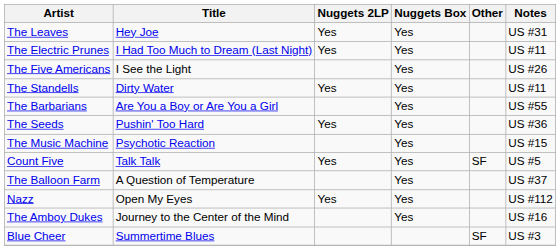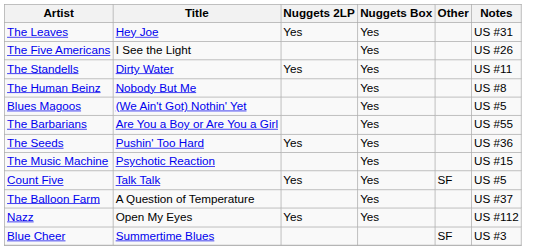 <table class="wikitable sortable">
 <tr>
 <th>Artist</th>
 <th>Title</th>
 <th>Nuggets 2LP</th>
 <th>Nuggets Box</th>
 <th>Other</th>
 <th>Notes</th>
 </tr>
 <tr>
 <td><a href='#'>The Leaves</a></td>
 <td><a href='#'>Hey Joe</a></td>
 <td>Yes</td>
 <td>Yes</td>
 <td></td>
 <td>US #31</td>
 </tr>
 <tr>
-<td><a href='#'>The Electric Prunes</a></td>
-<td><a href='#'>I Had Too Much to Dream (Last Night)</a></td>
-<td>Yes</td>
-<td>Yes</td>
-<td></td>
-<td>US #11</td>
-</tr>
-<tr>
 <td><a href='#'>The Five Americans</a></td>
 <td>I See the Light</td>
 <td></td>
 <td>Yes</td>
 <td></td>
 <td>US #26</td>
 </tr>
 <tr>
 <td><a href='#'>The Standells</a></td>
 <td><a href='#'>Dirty Water</a></td>
 <td>Yes</td>
 <td>Yes</td>
 <td></td>
 <td>US #11</td>
+</tr>
+<tr>
+<td><a href='#'>The Human Beinz</a></td>
+<td><a href='#'>Nobody But Me</a></td>
+<td></td>
+<td>Yes</td>
+<td></td>
+<td>US #8</td>
+</tr>
+<tr>
+<td><a href='#'>Blues Magoos</a></td>
+<td><a href='#'>(We Ain't Got) Nothin' Yet</a></td>
+<td></td>
+<td>Yes</td>
+<td></td>
+<td>US #5</td>
 </tr>
 <tr>
 <td><a href='#'>The Barbarians</a></td>
 <td><a href='#'>Are You a Boy or Are You a Girl</a></td>
 <td></td>
 <td>Yes</td>
 <td></td>
 <td>US #55</td>
 </tr>
 <tr>
 <td><a href='#'>The Seeds</a></td>
 <td><a href='#'>Pushin' Too Hard</a></td>
 <td>Yes</td>
 <td>Yes</td>
 <td></td>
 <td>US #36</td>
 </tr>
 <tr>
 <td><a href='#'>The Music Machine</a></td>
 <td><a href='#'>Psychotic Reaction</a></td>
 <td></td>
 <td>Yes</td>
 <td></td>
 <td>US #15</td>
 </tr>
 <tr>
 <td><a href='#'>Count Five</a></td>
 <td><a href='#'>Talk Talk</a></td>
 <td>Yes</td>
 <td>Yes</td>
 <td>SF</td>
 <td>US #5</td>
 </tr>
 <tr>
 <td><a href='#'>The Balloon Farm</a></td>
 <td>A Question of Temperature</td>
 <td></td>
 <td>Yes</td>
 <td></td>
 <td>US #37</td>
 </tr>
 <tr>
 <td><a href='#'>Nazz</a></td>
 <td>Open My Eyes</td>
 <td>Yes</td>
 <td>Yes</td>
 <td></td>
 <td>US #112</td>
 </tr>
 <tr>
-<td><a href='#'>The Amboy Dukes</a></td>
-<td>Journey to the Center of the Mind</td>
-<td></td>
-<td>Yes</td>
-<td></td>
-<td>US #16</td>
-</tr>
-<tr>
 <td><a href='#'>Blue Cheer</a></td>
 <td><a href='#'>Summertime Blues</a></td>
 <td></td>
 <td></td>
 <td>SF</td>
 <td>US #3</td>
 </tr>
 <tr>
 </tr>
 </table>
